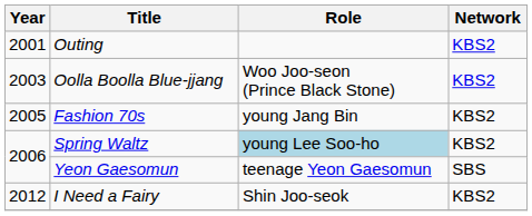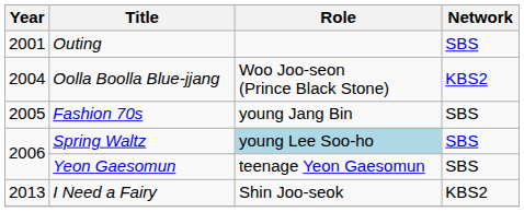 <table class="wikitable" style="width:500px">
 <tr>
 <th width=10>Year</th>
 <th>Title</th>
 <th>Role</th>
 <th>Network</th>
 </tr>
 <tr>
 <td>2001</td>
 <td><em>Outing</em></td>
 <td></td>
-<td><a href='#'>KBS2</a></td>
+<td><a href='#'>SBS</a></td>
 </tr>
 <tr>
-<td>2003</td>
+<td>2004</td>
 <td><em>Oolla Boolla Blue-jjang</em></td>
 <td>Woo Joo-seon <br> (Prince Black Stone)</td>
 <td><a href='#'>KBS2</a></td>
 </tr>
 <tr>
 <td>2005</td>
 <td><em><a href='#'>Fashion 70s</a></em></td>
 <td>young Jang Bin</td>
-<td>KBS2</td>
+<td>SBS</td>
 </tr>
 <tr>
 <td rowspan=2>2006</td>
 <td><em><a href='#'>Spring Waltz</a></em></td>
 <td style="background: lightblue;">young Lee Soo-ho</td>
-<td>KBS2</td>
+<td><a href='#'>SBS</a></td>
 </tr>
 <tr>
 <td><em><a href='#'>Yeon Gaesomun</a></em></td>
 <td>teenage <a href='#'>Yeon Gaesomun</a></td>
 <td>SBS</td>
 </tr>
 <tr>
-<td>2012</td>
+<td>2013</td>
 <td><em>I Need a Fairy</em> </td>
 <td>Shin Joo-seok</td>
 <td>KBS2</td>
 </tr>
 <tr>
 </tr>
 </table>
